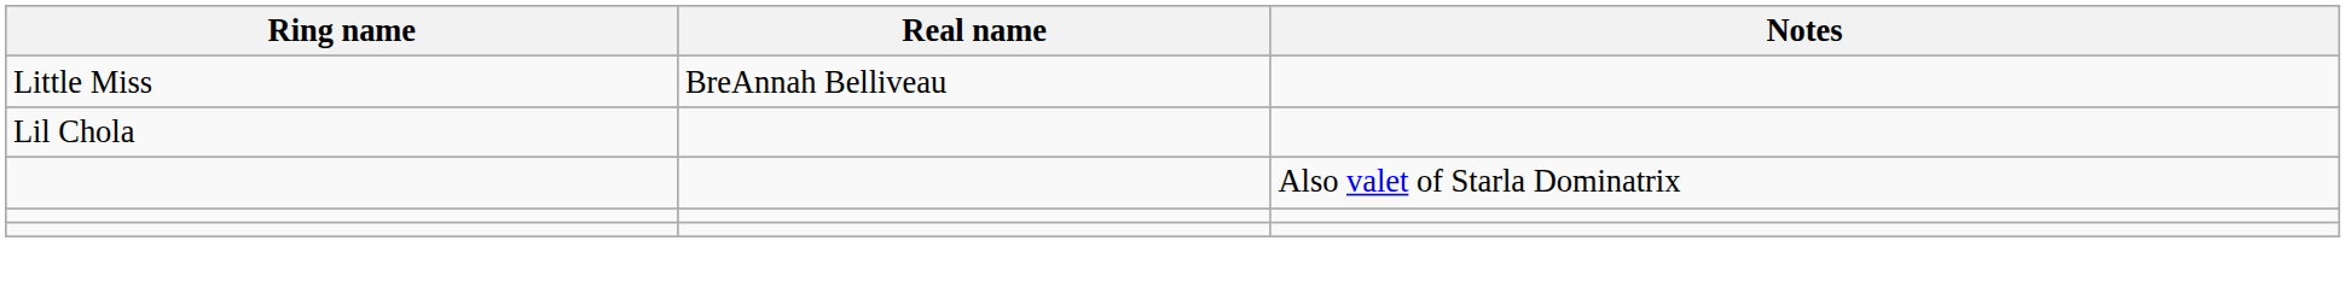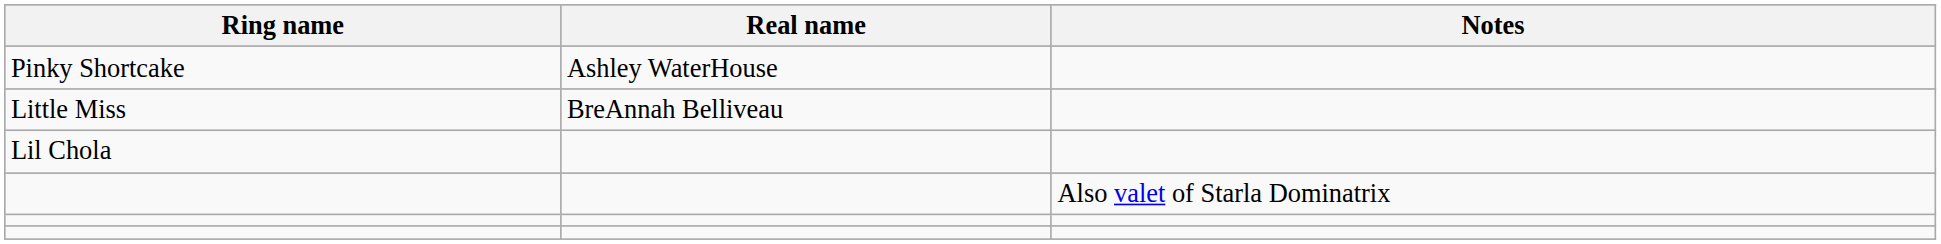 <table class="wikitable sortable" align="left center" style="width:59%;">
 <tr>
 <th style="width:17%;">Ring name</th>
 <th style="width:15%;">Real name</th>
 <th style="width:27%;">Notes</th>
+</tr>
+<tr>
+<td>Pinky Shortcake</td>
+<td>Ashley WaterHouse</td>
+<td></td>
 </tr>
 <tr>
 <td>Little Miss</td>
 <td>BreAnnah Belliveau</td>
 <td></td>
 </tr>
 <tr>
 <td>Lil Chola</td>
 <td></td>
 <td></td>
 </tr>
 <tr>
 <td></td>
 <td></td>
 <td>Also <a href='#'>valet</a> of Starla Dominatrix</td>
 </tr>
 <tr>
 <td></td>
 <td></td>
 <td></td>
 </tr>
 <tr>
 <td></td>
 <td></td>
 <td></td>
 </tr>
 </table>
